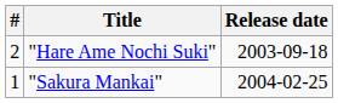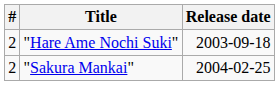 <table class="wikitable">
 <tr>
 <th>#</th>
 <th>Title</th>
 <th>Release date</th>
 </tr>
 <tr>
 <td>2</td>
 <td>"<a href='#'>Hare Ame Nochi Suki</a>"</td>
 <td align="right">2003-09-18</td>
 </tr>
 <tr>
-<td>1</td>
+<td>2</td>
 <td>"<a href='#'>Sakura Mankai</a>"</td>
 <td align="right">2004-02-25</td>
 </tr>
 </table>
